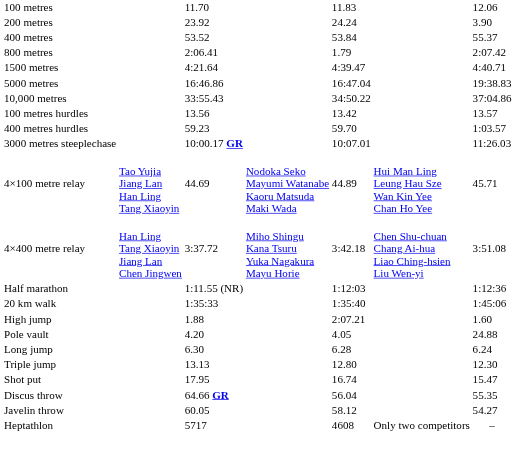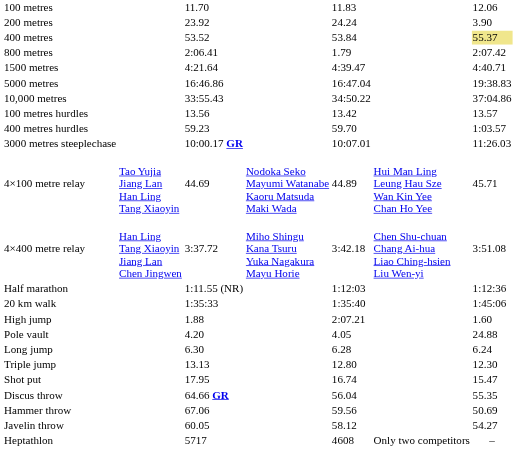 <table>
 <tr>
 <td>100 metres</td>
 <td></td>
 <td>11.70</td>
 <td></td>
 <td>11.83</td>
 <td></td>
 <td>12.06</td>
 </tr>
 <tr>
 <td>200 metres</td>
 <td></td>
 <td>23.92</td>
 <td></td>
 <td>24.24</td>
 <td></td>
 <td>3.90</td>
 </tr>
 <tr>
 <td>400 metres</td>
 <td></td>
 <td>53.52</td>
 <td></td>
 <td>53.84</td>
 <td></td>
-<td>55.37</td>
+<td style="background: khaki;">55.37</td>
 </tr>
 <tr>
 <td>800 metres</td>
 <td></td>
 <td>2:06.41</td>
 <td></td>
 <td>1.79</td>
 <td></td>
 <td>2:07.42</td>
 </tr>
 <tr>
 <td>1500 metres</td>
 <td></td>
 <td>4:21.64</td>
 <td></td>
 <td>4:39.47</td>
 <td></td>
 <td>4:40.71</td>
 </tr>
 <tr>
 <td>5000 metres</td>
 <td></td>
 <td>16:46.86</td>
 <td></td>
 <td>16:47.04</td>
 <td></td>
 <td>19:38.83</td>
 </tr>
 <tr>
 <td>10,000 metres</td>
 <td></td>
 <td>33:55.43</td>
 <td></td>
 <td>34:50.22</td>
 <td></td>
 <td>37:04.86</td>
 </tr>
 <tr>
 <td>100 metres hurdles</td>
 <td></td>
 <td>13.56</td>
 <td></td>
 <td>13.42</td>
 <td></td>
 <td>13.57</td>
 </tr>
 <tr>
 <td>400 metres hurdles</td>
 <td></td>
 <td>59.23</td>
 <td></td>
 <td>59.70</td>
 <td></td>
 <td>1:03.57</td>
 </tr>
 <tr>
 <td>3000 metres steeplechase</td>
 <td></td>
 <td>10:00.17 <strong><a href='#'>GR</a></strong></td>
 <td></td>
 <td>10:07.01</td>
 <td></td>
 <td>11:26.03</td>
 </tr>
 <tr>
 <td>4×100 metre relay</td>
 <td><br><a href='#'>Tao Yujia</a><br><a href='#'>Jiang Lan</a><br><a href='#'>Han Ling</a><br><a href='#'>Tang Xiaoyin</a></td>
 <td>44.69</td>
 <td><br><a href='#'>Nodoka Seko</a><br><a href='#'>Mayumi Watanabe</a><br><a href='#'>Kaoru Matsuda</a><br><a href='#'>Maki Wada</a></td>
 <td>44.89</td>
 <td><br><a href='#'>Hui Man Ling</a><br><a href='#'>Leung Hau Sze</a><br><a href='#'>Wan Kin Yee</a><br><a href='#'>Chan Ho Yee</a></td>
 <td>45.71</td>
 </tr>
 <tr>
 <td>4×400 metre relay</td>
 <td><br><a href='#'>Han Ling</a><br><a href='#'>Tang Xiaoyin</a><br><a href='#'>Jiang Lan</a><br><a href='#'>Chen Jingwen</a></td>
 <td>3:37.72</td>
 <td><br><a href='#'>Miho Shingu</a><br><a href='#'>Kana Tsuru</a><br><a href='#'>Yuka Nagakura</a><br><a href='#'>Mayu Horie</a></td>
 <td>3:42.18</td>
 <td><br><a href='#'>Chen Shu-chuan</a><br><a href='#'>Chang Ai-hua</a><br><a href='#'>Liao Ching-hsien</a><br><a href='#'>Liu Wen-yi</a></td>
 <td>3:51.08</td>
 </tr>
 <tr>
 <td>Half marathon</td>
 <td></td>
 <td>1:11.55 (NR)</td>
 <td></td>
 <td>1:12:03</td>
 <td></td>
 <td>1:12:36</td>
 </tr>
 <tr>
 <td>20 km walk</td>
 <td></td>
 <td>1:35:33</td>
 <td></td>
 <td>1:35:40</td>
 <td></td>
 <td>1:45:06</td>
 </tr>
 <tr>
 <td>High jump</td>
 <td></td>
 <td>1.88</td>
 <td></td>
 <td>2:07.21</td>
 <td></td>
 <td>1.60</td>
 </tr>
 <tr>
 <td>Pole vault</td>
 <td></td>
 <td>4.20</td>
 <td></td>
 <td>4.05</td>
 <td></td>
 <td>24.88</td>
 </tr>
 <tr>
 <td>Long jump</td>
 <td></td>
 <td>6.30</td>
 <td></td>
 <td>6.28</td>
 <td></td>
 <td>6.24</td>
 </tr>
 <tr>
 <td>Triple jump</td>
 <td></td>
 <td>13.13</td>
 <td></td>
 <td>12.80</td>
 <td></td>
 <td>12.30</td>
 </tr>
 <tr>
 <td>Shot put</td>
 <td></td>
 <td>17.95</td>
 <td></td>
 <td>16.74</td>
 <td></td>
 <td>15.47</td>
 </tr>
 <tr>
 <td>Discus throw</td>
 <td></td>
 <td>64.66 <strong><a href='#'>GR</a></strong></td>
 <td></td>
 <td>56.04</td>
 <td></td>
 <td>55.35</td>
 </tr>
 <tr>
+<td>Hammer throw</td>
+<td></td>
+<td>67.06</td>
+<td></td>
+<td>59.56</td>
+<td></td>
+<td>50.69</td>
+</tr>
+<tr>
 <td>Javelin throw</td>
 <td></td>
 <td>60.05</td>
 <td></td>
 <td>58.12</td>
 <td></td>
 <td>54.27</td>
 </tr>
 <tr>
 <td>Heptathlon</td>
 <td></td>
 <td>5717</td>
 <td></td>
 <td>4608</td>
 <td>Only two competitors</td>
 <td align=center>–</td>
 </tr>
 </table>
